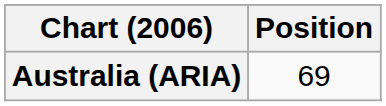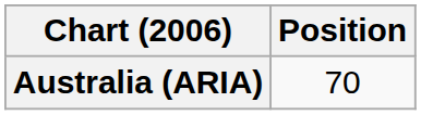 <table class="wikitable plainrowheaders" style="text-align:center">
 <tr>
 <th>Chart (2006)</th>
 <th>Position</th>
 </tr>
 <tr>
 <th scope="row">Australia (ARIA)</th>
-<td>69</td>
+<td>70</td>
 </tr>
 </table>
